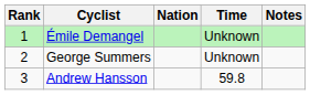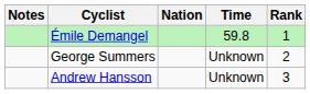 <table class="wikitable sortable">
 <tr>
-<th>Rank</th>
+<th>Notes</th>
 <th>Cyclist</th>
 <th>Nation</th>
 <th>Time</th>
-<th>Notes</th>
+<th>Rank</th>
 </tr>
 <tr bgcolor=bbf3bb>
-<td align=center>1</td>
+<td align=center></td>
 <td><a href='#'>Émile Demangel</a></td>
 <td></td>
-<td align=center>Unknown</td>
-<td align=center></td>
+<td align=center>59.8</td>
+<td align=center>1</td>
 </tr>
 <tr>
-<td align=center>2</td>
+<td></td>
 <td>George Summers</td>
 <td></td>
 <td align=center>Unknown</td>
-<td></td>
+<td align=center>2</td>
 </tr>
 <tr>
-<td align=center>3</td>
+<td></td>
 <td><a href='#'>Andrew Hansson</a></td>
 <td></td>
-<td align=center>59.8</td>
-<td></td>
+<td align=center>Unknown</td>
+<td align=center>3</td>
 </tr>
 </table>
